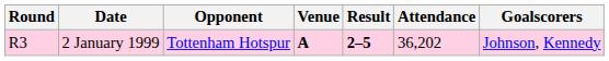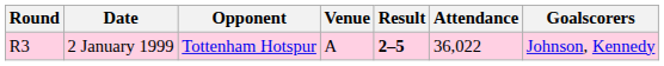 <table class="wikitable">
 <tr>
 <th>Round</th>
 <th>Date</th>
 <th>Opponent</th>
 <th>Venue</th>
 <th>Result</th>
 <th>Attendance</th>
 <th>Goalscorers</th>
 </tr>
 <tr style="background-color: #ffd0e3;">
 <td>R3</td>
 <td>2 January 1999</td>
 <td><a href='#'>Tottenham Hotspur</a></td>
-<td><strong>A</strong></td>
+<td>A</td>
 <td><strong>2–5</strong></td>
-<td>36,202</td>
+<td>36,022</td>
 <td><a href='#'>Johnson</a>, <a href='#'>Kennedy</a></td>
 </tr>
 </table>
